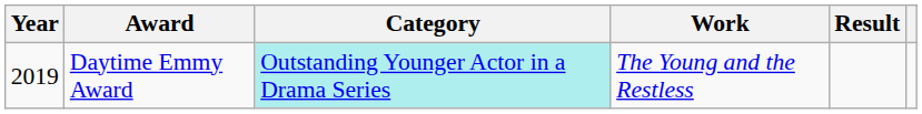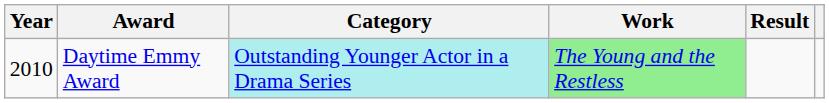 <table class="wikitable">
 <tr>
 <th>Year</th>
 <th>Award</th>
 <th>Category</th>
 <th>Work</th>
 <th>Result</th>
 <th></th>
 </tr>
 <tr>
-<td align=center>2019</td>
+<td align=center>2010</td>
 <td><a href='#'>Daytime Emmy Award</a></td>
 <td style="background: paleturquoise;"><a href='#'>Outstanding Younger Actor in a Drama Series</a></td>
-<td><em><a href='#'>The Young and the Restless</a></em></td>
+<td style="background: lightgreen;"><em><a href='#'>The Young and the Restless</a></em></td>
 <td></td>
 <td align=center></td>
 </tr>
 </table>
